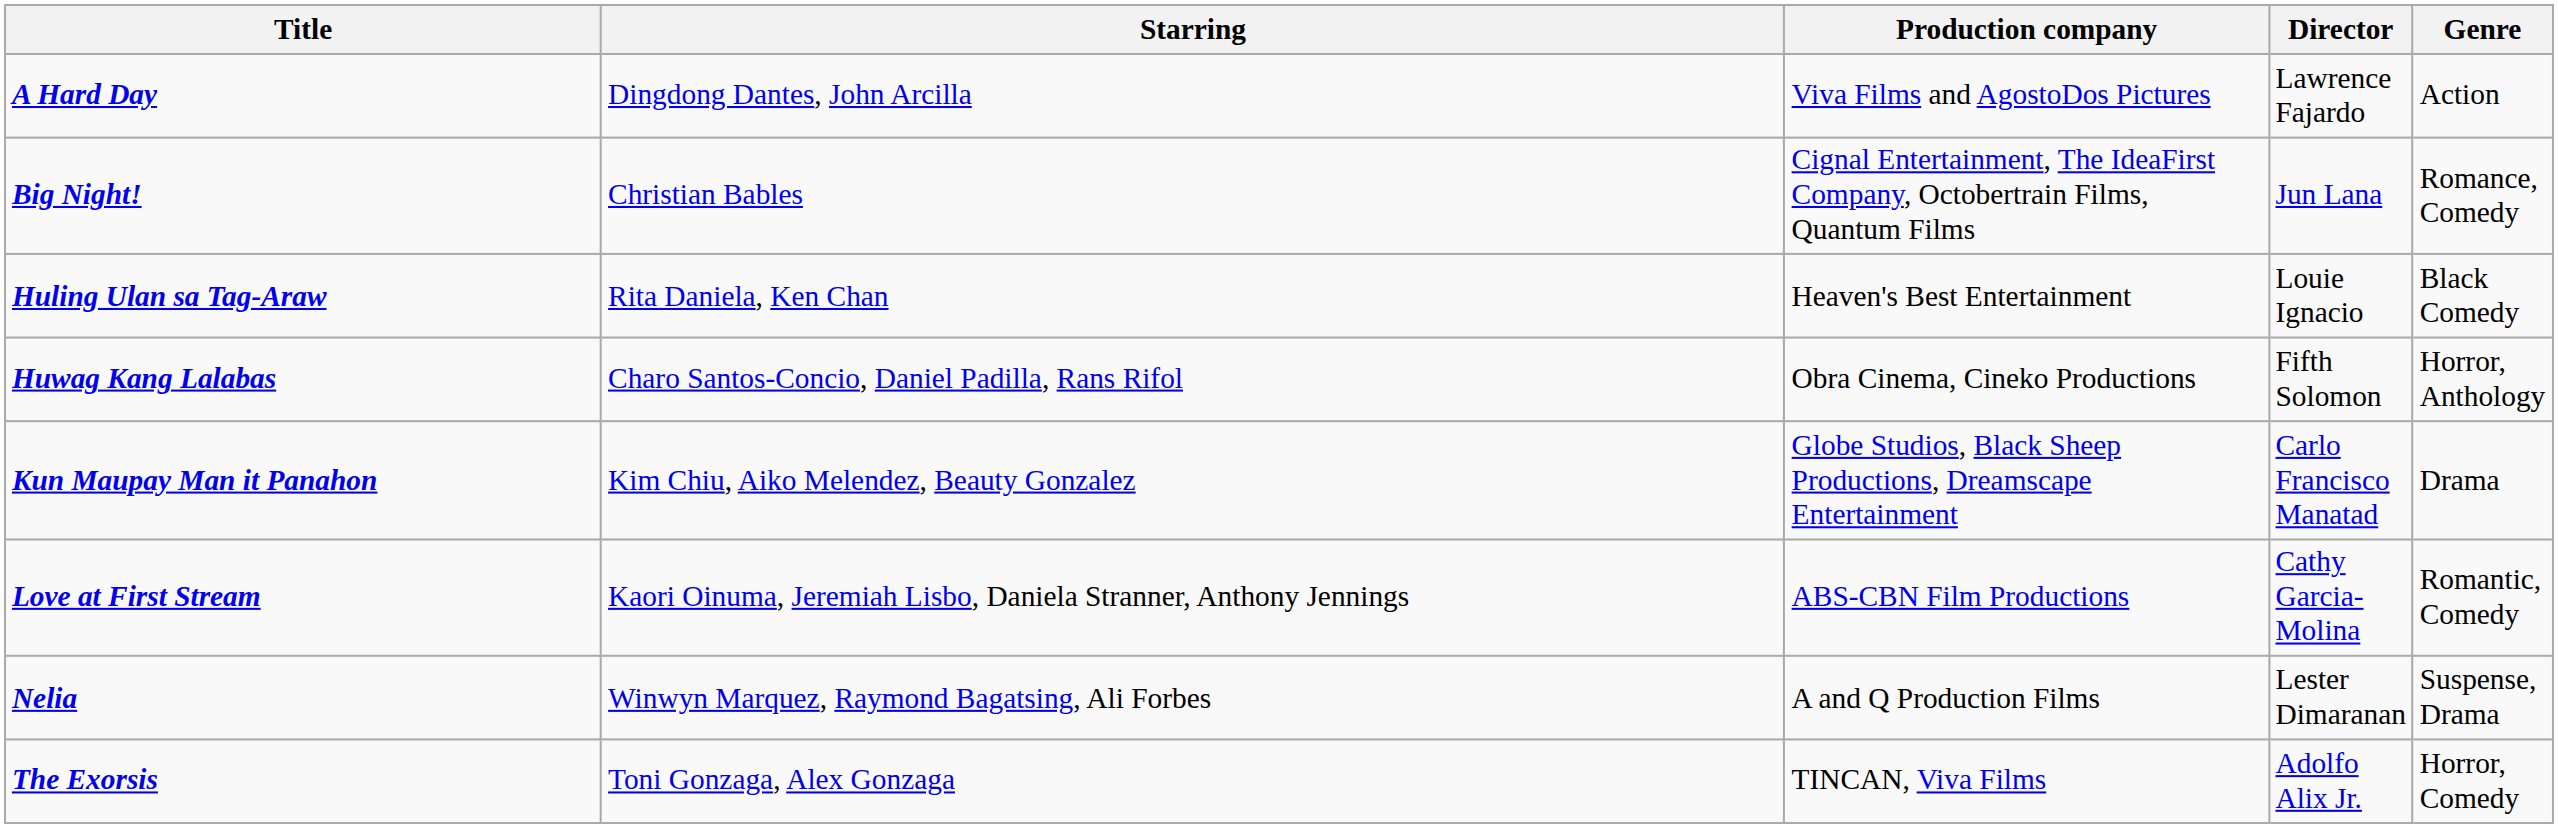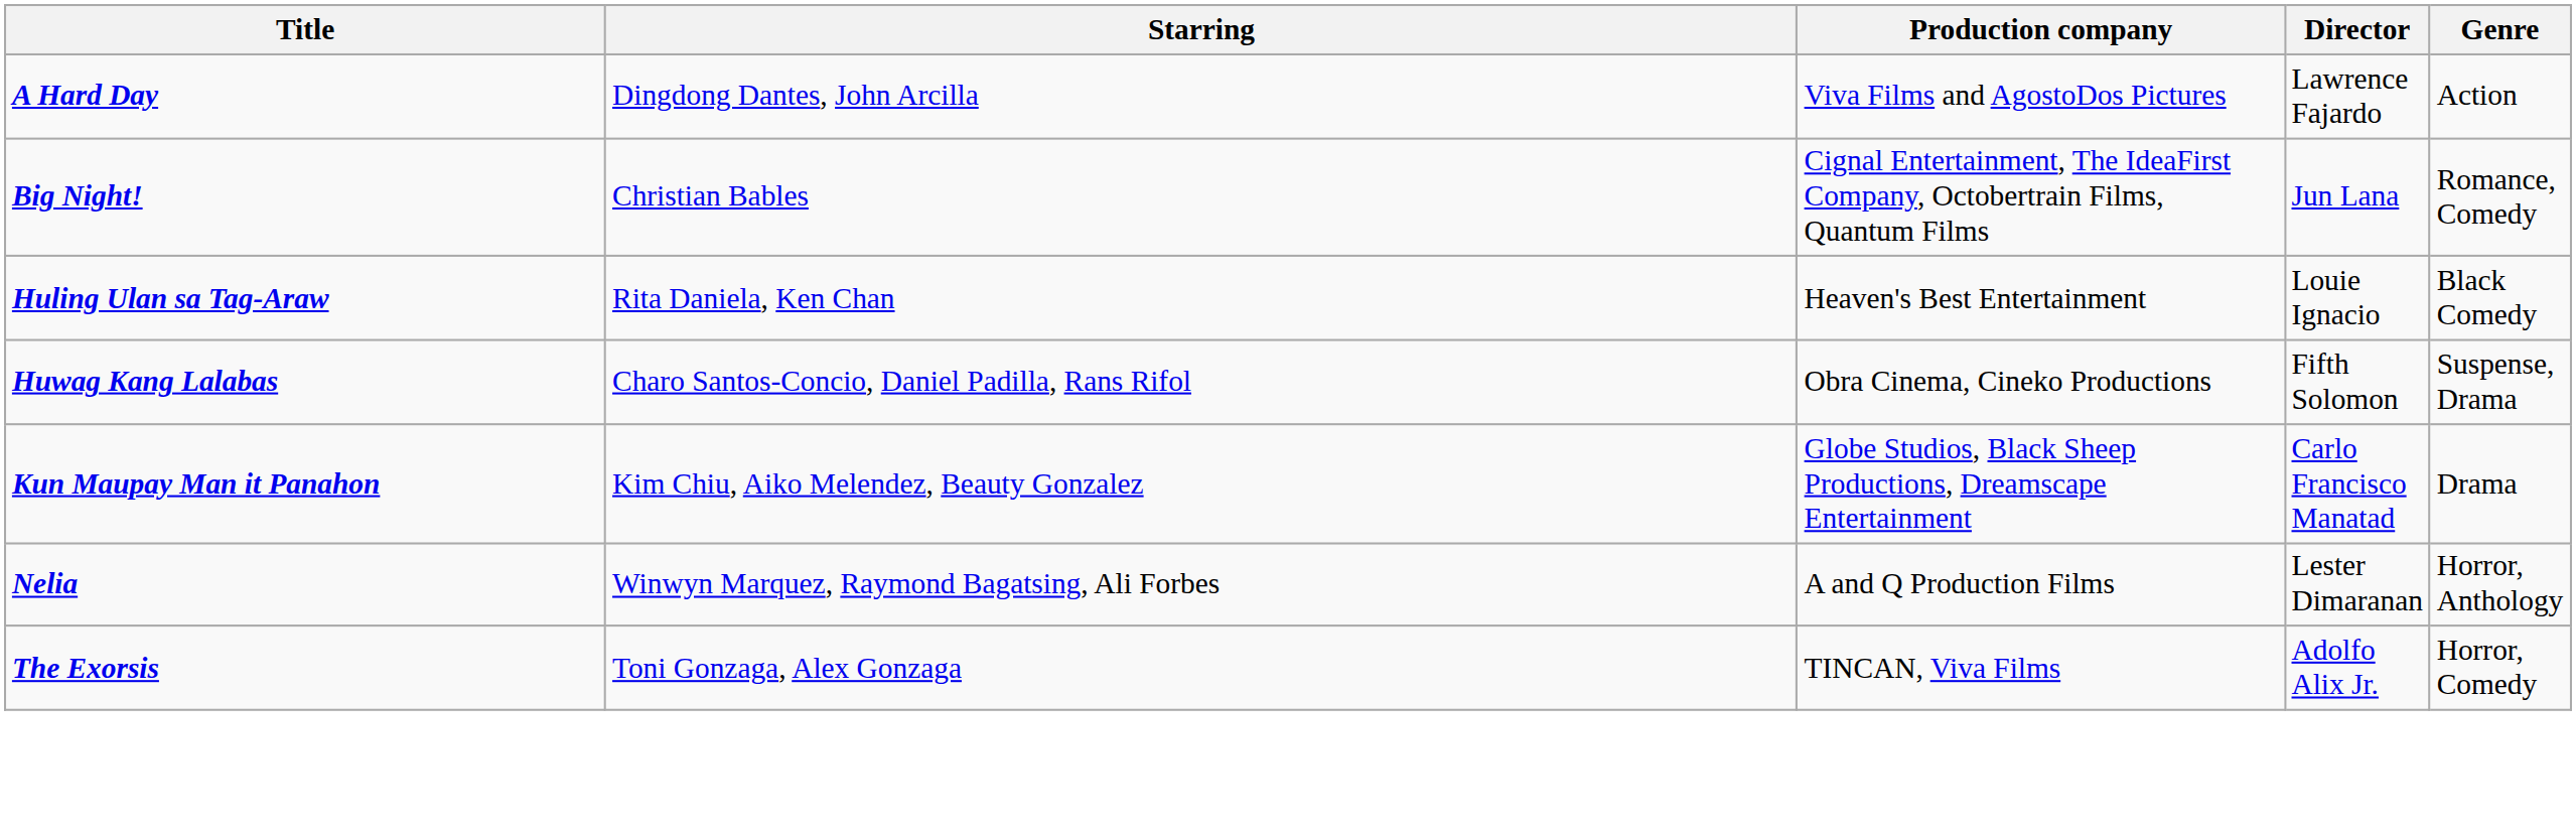 <table class="wikitable" style="font-size: 90%;">
 <tr>
 <th width=25%>Title</th>
 <th width=50%>Starring</th>
 <th width=20%>Production company</th>
 <th width=20%>Director</th>
 <th>Genre</th>
 </tr>
 <tr>
 <td><strong><em><a href='#'>A Hard Day</a></em></strong></td>
 <td><a href='#'>Dingdong Dantes</a>, <a href='#'>John Arcilla</a></td>
 <td><a href='#'>Viva Films</a> and <a href='#'>AgostoDos Pictures</a></td>
 <td>Lawrence Fajardo</td>
 <td>Action</td>
 </tr>
 <tr>
 <td><strong><em><a href='#'>Big Night!</a></em></strong></td>
 <td><a href='#'>Christian Bables</a></td>
 <td><a href='#'>Cignal Entertainment</a>, <a href='#'>The IdeaFirst Company</a>, Octobertrain Films, Quantum Films</td>
 <td><a href='#'>Jun Lana</a></td>
 <td>Romance, Comedy</td>
 </tr>
 <tr>
 <td><strong><em><a href='#'>Huling Ulan sa Tag-Araw</a></em></strong></td>
 <td><a href='#'>Rita Daniela</a>, <a href='#'>Ken Chan</a></td>
 <td>Heaven's Best Entertainment</td>
 <td>Louie Ignacio</td>
 <td>Black Comedy</td>
 </tr>
 <tr>
 <td><strong><em><a href='#'>Huwag Kang Lalabas</a></em></strong></td>
 <td><a href='#'>Charo Santos-Concio</a>, <a href='#'>Daniel Padilla</a>, <a href='#'>Rans Rifol</a></td>
 <td>Obra Cinema, Cineko Productions</td>
 <td>Fifth Solomon</td>
-<td>Horror, Anthology</td>
+<td>Suspense, Drama</td>
 </tr>
 <tr>
 <td><strong><em><a href='#'>Kun Maupay Man it Panahon</a></em></strong></td>
 <td><a href='#'>Kim Chiu</a>, <a href='#'>Aiko Melendez</a>, <a href='#'>Beauty Gonzalez</a></td>
 <td><a href='#'>Globe Studios</a>, <a href='#'>Black Sheep Productions</a>, <a href='#'>Dreamscape Entertainment</a></td>
 <td><a href='#'>Carlo Francisco Manatad</a></td>
 <td>Drama</td>
 </tr>
 <tr>
-<td><strong><em><a href='#'>Love at First Stream</a></em></strong></td>
-<td><a href='#'>Kaori Oinuma</a>, <a href='#'>Jeremiah Lisbo</a>, Daniela Stranner, Anthony Jennings</td>
-<td><a href='#'>ABS-CBN Film Productions</a></td>
-<td><a href='#'>Cathy Garcia-Molina</a></td>
-<td>Romantic, Comedy</td>
-</tr>
-<tr>
 <td><strong><em><a href='#'>Nelia</a></em></strong></td>
 <td><a href='#'>Winwyn Marquez</a>, <a href='#'>Raymond Bagatsing</a>, Ali Forbes</td>
 <td>A and Q Production Films</td>
 <td>Lester Dimaranan</td>
-<td>Suspense, Drama</td>
+<td>Horror, Anthology</td>
 </tr>
 <tr>
 <td><strong><em><a href='#'>The Exorsis</a></em></strong></td>
 <td><a href='#'>Toni Gonzaga</a>, <a href='#'>Alex Gonzaga</a></td>
 <td>TINCAN, <a href='#'>Viva Films</a></td>
 <td><a href='#'>Adolfo Alix Jr.</a></td>
 <td>Horror, Comedy</td>
 </tr>
 </table>
